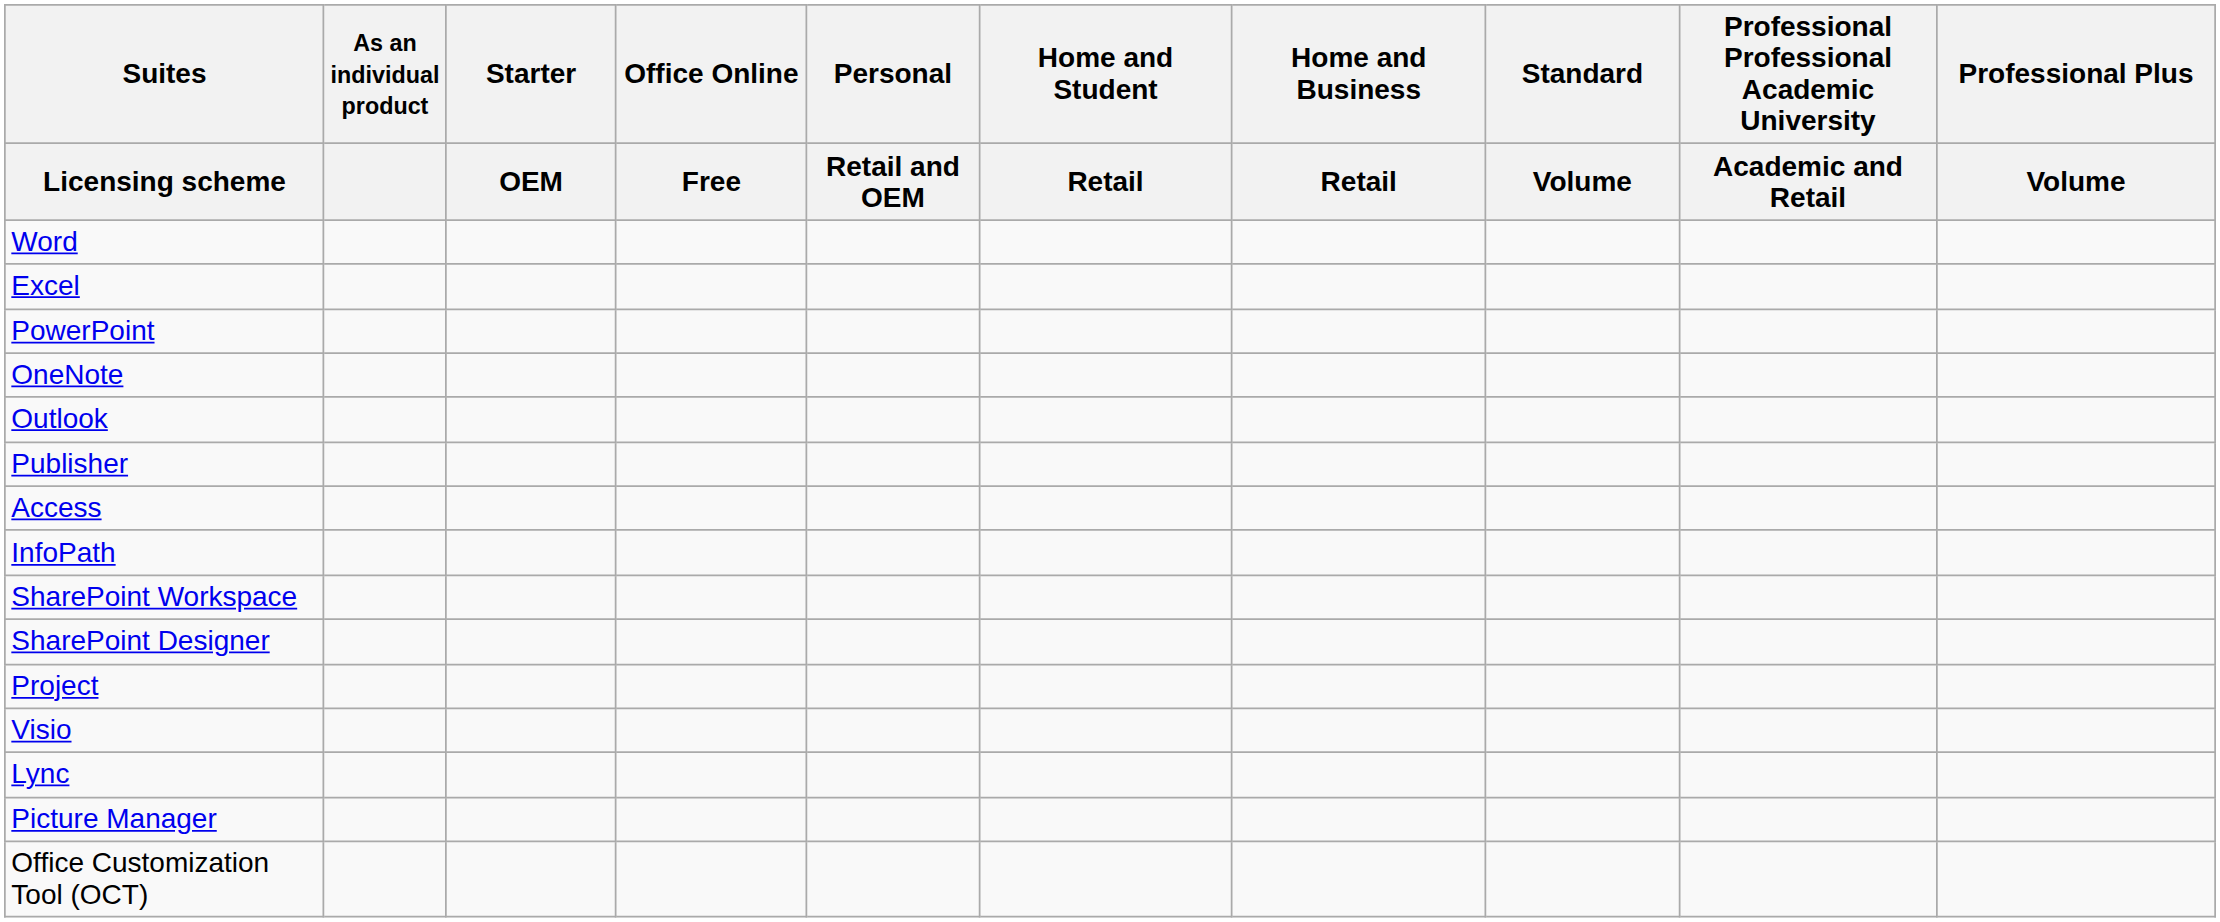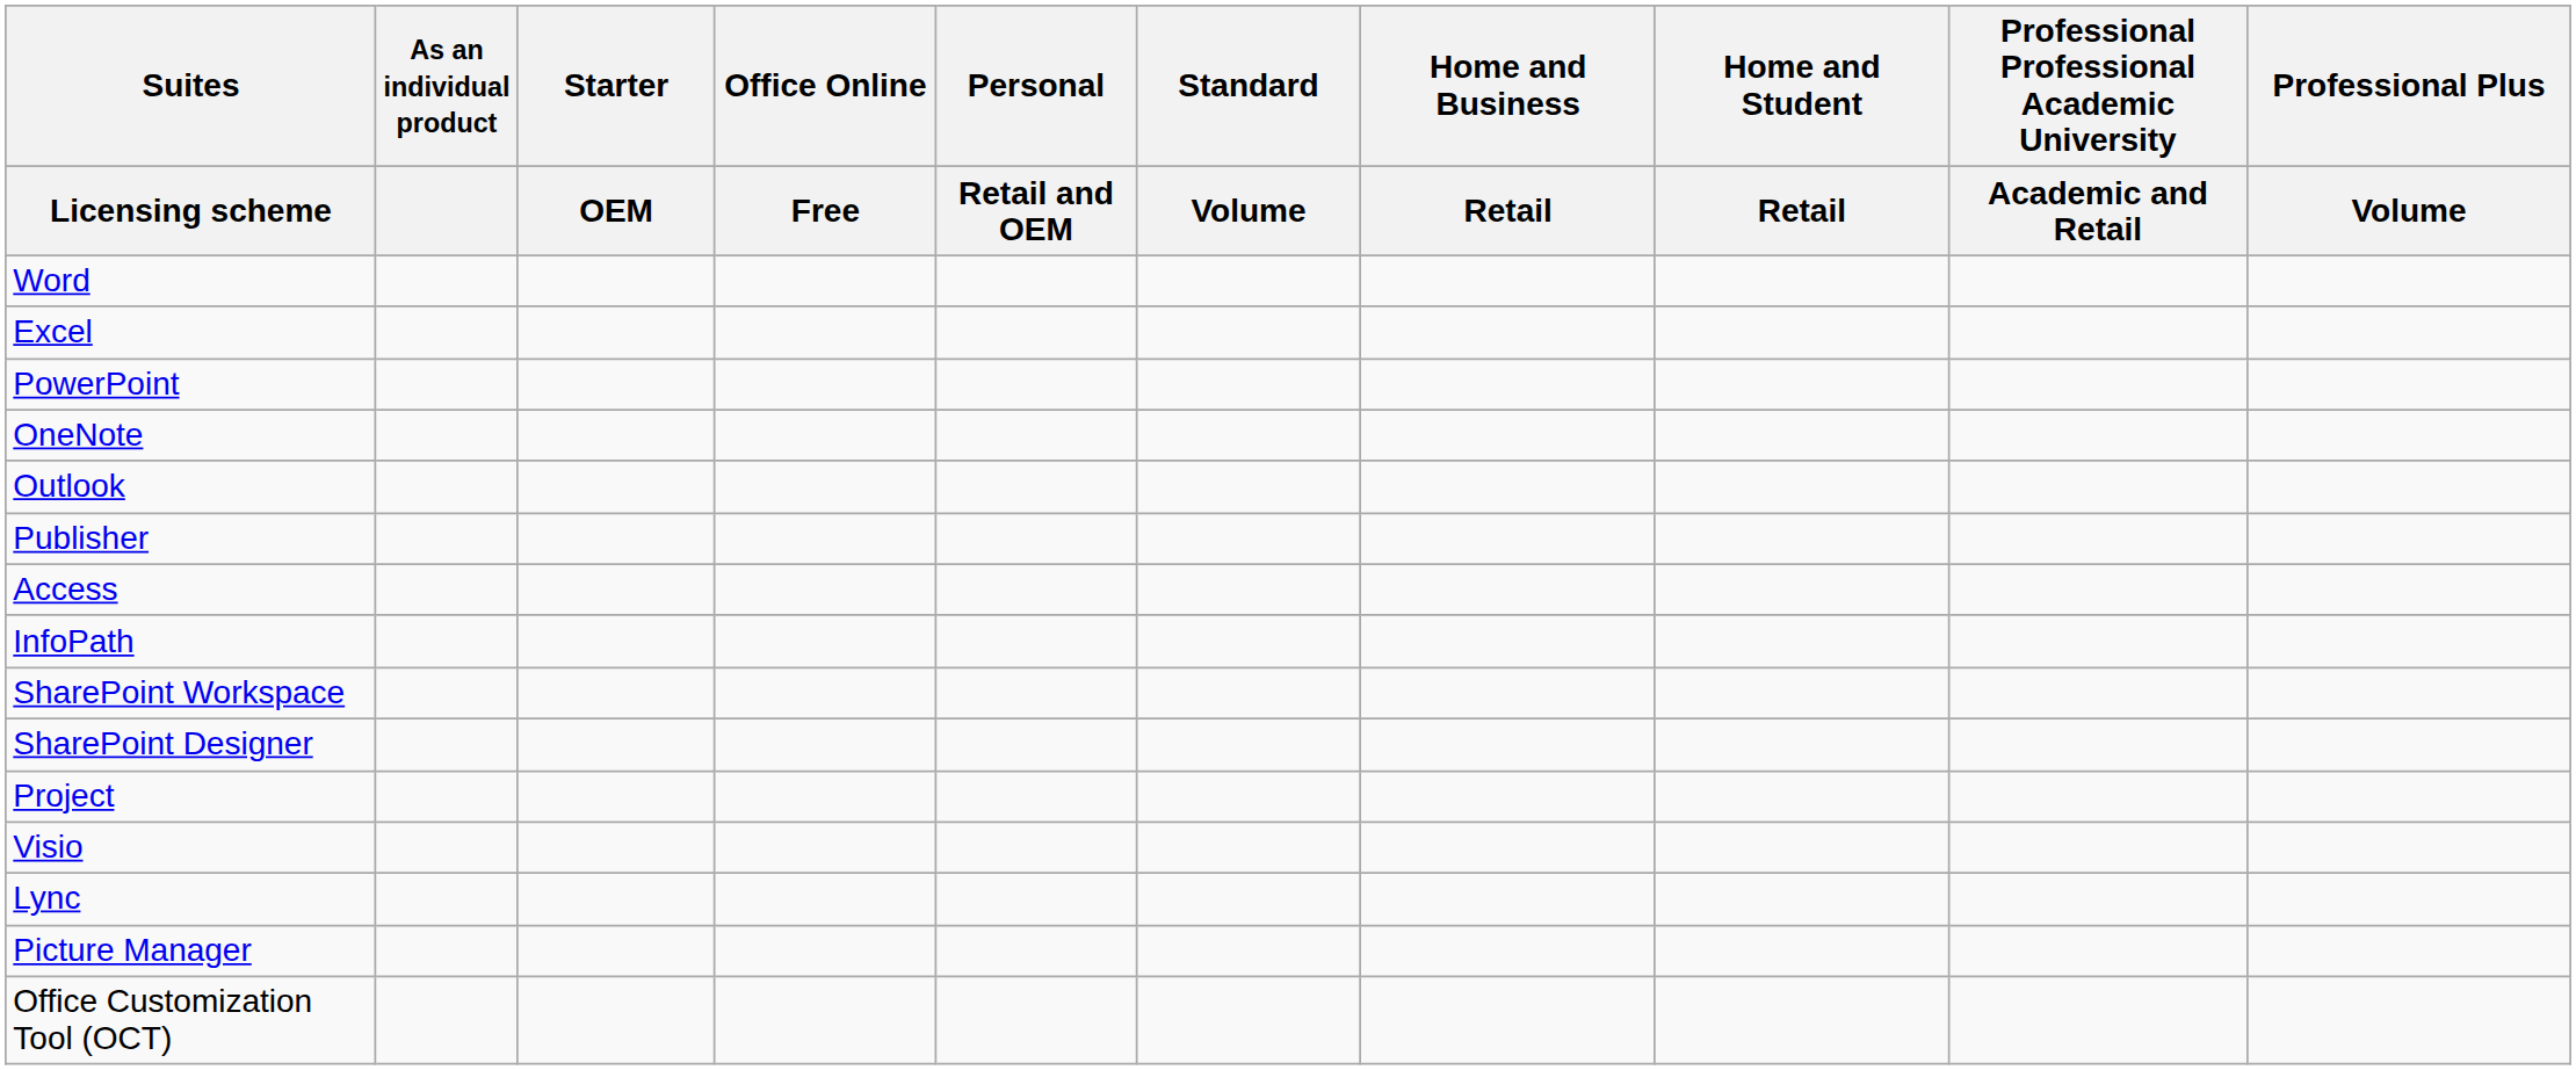 <table class="wikitable" style="margin:auto;">
 <tr>
 <th style="text-align:center; width:15%;">Suites</th>
 <th style="text-align:center;"><small>As an individual product</small></th>
 <th style="text-align:center; width:8%;">Starter</th>
 <th style="text-align:center; width:9%;">Office Online</th>
 <th style="text-align:center; width:8%;">Personal</th>
+<th style="text-align:center; width:9%;">Standard</th>
+<th style="text-align:center; width:12%;">Home and Business</th>
 <th style="text-align:center; width:12%;">Home and Student</th>
-<th style="text-align:center; width:12%;">Home and Business</th>
-<th style="text-align:center; width:9%;">Standard</th>
 <th style="text-align:center; width:12%;">Professional<br>Professional Academic<br>University</th>
 <th style="text-align:center; width:13%;">Professional Plus</th>
 </tr>
 <tr>
 <th style="text-align:center;">Licensing scheme</th>
 <th></th>
 <th>OEM</th>
 <th>Free</th>
 <th>Retail and OEM</th>
+<th>Volume</th>
 <th>Retail</th>
 <th>Retail</th>
-<th>Volume</th>
 <th>Academic and Retail</th>
 <th>Volume</th>
 </tr>
 <tr>
 <td><a href='#'>Word</a></td>
 <td></td>
 <td></td>
 <td></td>
 <td></td>
 <td></td>
 <td></td>
 <td></td>
 <td></td>
 <td></td>
 </tr>
 <tr>
 <td><a href='#'>Excel</a></td>
 <td></td>
 <td></td>
 <td></td>
 <td></td>
 <td></td>
 <td></td>
 <td></td>
 <td></td>
 <td></td>
 </tr>
 <tr>
 <td><a href='#'>PowerPoint</a></td>
 <td></td>
 <td></td>
 <td></td>
 <td></td>
 <td></td>
 <td></td>
 <td></td>
 <td></td>
 <td></td>
 </tr>
 <tr>
 <td><a href='#'>OneNote</a></td>
 <td></td>
 <td></td>
 <td></td>
 <td></td>
 <td></td>
 <td></td>
 <td></td>
 <td></td>
 <td></td>
 </tr>
 <tr>
 <td><a href='#'>Outlook</a></td>
 <td></td>
 <td></td>
 <td></td>
 <td></td>
 <td></td>
 <td></td>
 <td></td>
 <td></td>
 <td></td>
 </tr>
 <tr>
 <td><a href='#'>Publisher</a></td>
 <td></td>
 <td></td>
 <td></td>
 <td></td>
 <td></td>
 <td></td>
 <td></td>
 <td></td>
 <td></td>
 </tr>
 <tr>
 <td><a href='#'>Access</a></td>
 <td></td>
 <td></td>
 <td></td>
 <td></td>
 <td></td>
 <td></td>
 <td></td>
 <td></td>
 <td></td>
 </tr>
 <tr>
 <td><a href='#'>InfoPath</a></td>
 <td></td>
 <td></td>
 <td></td>
 <td></td>
 <td></td>
 <td></td>
 <td></td>
 <td></td>
 <td></td>
 </tr>
 <tr>
 <td><a href='#'>SharePoint Workspace</a></td>
 <td></td>
 <td></td>
 <td></td>
 <td></td>
 <td></td>
 <td></td>
 <td></td>
 <td></td>
 <td></td>
 </tr>
 <tr>
 <td><a href='#'>SharePoint Designer</a></td>
 <td></td>
 <td></td>
 <td></td>
 <td></td>
 <td></td>
 <td></td>
 <td></td>
 <td></td>
 <td></td>
 </tr>
 <tr>
 <td><a href='#'>Project</a></td>
 <td></td>
 <td></td>
 <td></td>
 <td></td>
 <td></td>
 <td></td>
 <td></td>
 <td></td>
 <td></td>
 </tr>
 <tr>
 <td><a href='#'>Visio</a></td>
 <td></td>
 <td></td>
 <td></td>
 <td></td>
 <td></td>
 <td></td>
 <td></td>
 <td></td>
 <td></td>
 </tr>
 <tr>
 <td><a href='#'>Lync</a></td>
 <td></td>
 <td></td>
 <td></td>
 <td></td>
 <td></td>
 <td></td>
 <td></td>
 <td></td>
 <td><br></td>
 </tr>
 <tr>
 <td><a href='#'>Picture Manager</a></td>
 <td></td>
 <td></td>
 <td></td>
 <td></td>
 <td></td>
 <td></td>
 <td></td>
 <td></td>
 <td></td>
 </tr>
 <tr>
 <td>Office Customization Tool (OCT)</td>
 <td></td>
 <td></td>
 <td></td>
 <td></td>
 <td></td>
 <td></td>
 <td></td>
 <td></td>
 <td></td>
 </tr>
 </table>
